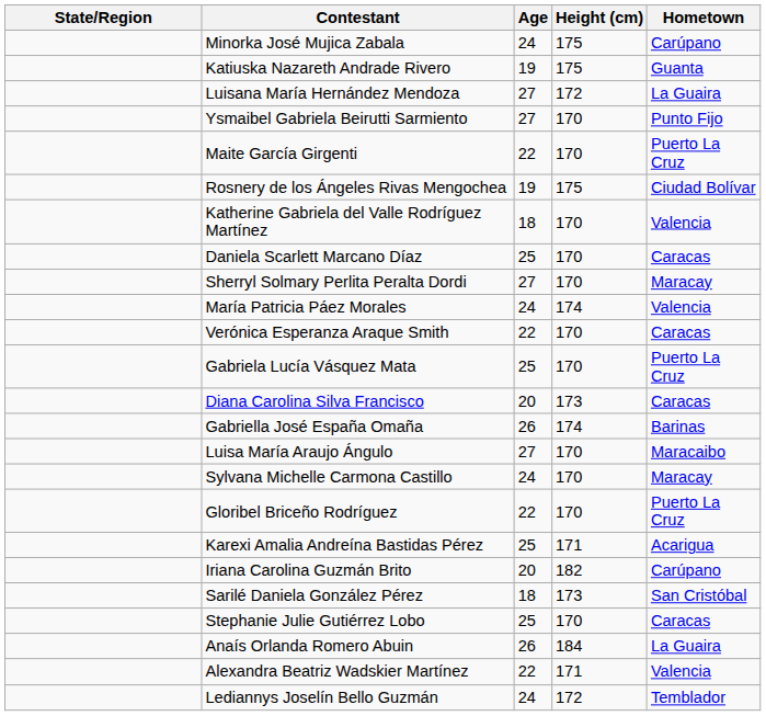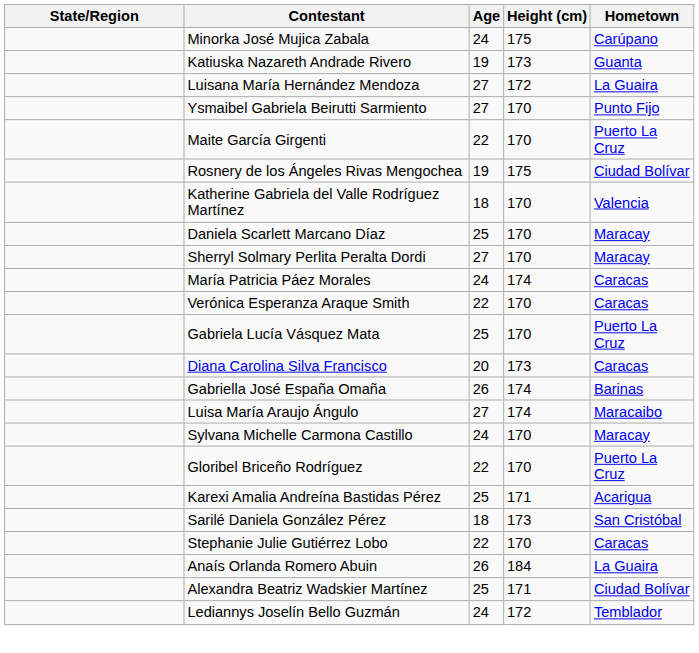 <table class="wikitable sortable" style="font-size:95%;">
 <tr>
 <th width="180">State/Region</th>
 <th width="290">Contestant</th>
 <th width="20">Age</th>
 <th>Height (cm)</th>
 <th width="100">Hometown</th>
 </tr>
 <tr>
 <td></td>
 <td>Minorka José Mujica Zabala</td>
 <td>24</td>
 <td>175</td>
 <td><a href='#'>Carúpano</a></td>
 </tr>
 <tr>
 <td></td>
 <td>Katiuska Nazareth Andrade Rivero</td>
 <td>19</td>
-<td>175</td>
+<td>173</td>
 <td><a href='#'>Guanta</a></td>
 </tr>
 <tr>
 <td></td>
 <td>Luisana María Hernández Mendoza</td>
 <td>27</td>
 <td>172</td>
 <td><a href='#'>La Guaira</a></td>
 </tr>
 <tr>
 <td></td>
 <td>Ysmaibel Gabriela Beirutti Sarmiento</td>
 <td>27</td>
 <td>170</td>
 <td><a href='#'>Punto Fijo</a></td>
 </tr>
 <tr>
 <td></td>
 <td>Maite García Girgenti</td>
 <td>22</td>
 <td>170</td>
 <td><a href='#'>Puerto La Cruz</a></td>
 </tr>
 <tr>
 <td></td>
 <td>Rosnery de los Ángeles Rivas Mengochea</td>
 <td>19</td>
 <td>175</td>
 <td><a href='#'>Ciudad Bolívar</a></td>
 </tr>
 <tr>
 <td></td>
 <td>Katherine Gabriela del Valle Rodríguez Martínez</td>
 <td>18</td>
 <td>170</td>
 <td><a href='#'>Valencia</a></td>
 </tr>
 <tr>
 <td></td>
 <td>Daniela Scarlett Marcano Díaz</td>
 <td>25</td>
 <td>170</td>
-<td><a href='#'>Caracas</a></td>
+<td><a href='#'>Maracay</a></td>
 </tr>
 <tr>
 <td></td>
 <td>Sherryl Solmary Perlita Peralta Dordi</td>
 <td>27</td>
 <td>170</td>
 <td><a href='#'>Maracay</a></td>
 </tr>
 <tr>
 <td></td>
 <td>María Patricia Páez Morales</td>
 <td>24</td>
 <td>174</td>
-<td><a href='#'>Valencia</a></td>
+<td><a href='#'>Caracas</a></td>
 </tr>
 <tr>
 <td></td>
 <td>Verónica Esperanza Araque Smith</td>
 <td>22</td>
 <td>170</td>
 <td><a href='#'>Caracas</a></td>
 </tr>
 <tr>
 <td></td>
 <td>Gabriela Lucía Vásquez Mata</td>
 <td>25</td>
 <td>170</td>
 <td><a href='#'>Puerto La Cruz</a></td>
 </tr>
 <tr>
 <td></td>
 <td><a href='#'>Diana Carolina Silva Francisco</a></td>
 <td>20</td>
 <td>173</td>
 <td><a href='#'>Caracas</a></td>
 </tr>
 <tr>
 <td></td>
 <td>Gabriella José España Omaña</td>
 <td>26</td>
 <td>174</td>
 <td><a href='#'>Barinas</a></td>
 </tr>
 <tr>
 <td></td>
 <td>Luisa María Araujo Ángulo</td>
 <td>27</td>
-<td>170</td>
+<td>174</td>
 <td><a href='#'>Maracaibo</a></td>
 </tr>
 <tr>
 <td></td>
 <td>Sylvana Michelle Carmona Castillo</td>
 <td>24</td>
 <td>170</td>
 <td><a href='#'>Maracay</a></td>
 </tr>
 <tr>
 <td></td>
 <td>Gloribel Briceño Rodríguez</td>
 <td>22</td>
 <td>170</td>
 <td><a href='#'>Puerto La Cruz</a></td>
 </tr>
 <tr>
 <td></td>
 <td>Karexi Amalia Andreína Bastidas Pérez</td>
 <td>25</td>
 <td>171</td>
 <td><a href='#'>Acarigua</a></td>
 </tr>
 <tr>
 <td></td>
-<td>Iriana Carolina Guzmán Brito</td>
-<td>20</td>
-<td>182</td>
-<td><a href='#'>Carúpano</a></td>
-</tr>
-<tr>
-<td></td>
 <td>Sarilé Daniela González Pérez</td>
 <td>18</td>
 <td>173</td>
 <td><a href='#'>San Cristóbal</a></td>
 </tr>
 <tr>
 <td></td>
 <td>Stephanie Julie Gutiérrez Lobo</td>
-<td>25</td>
+<td>22</td>
 <td>170</td>
 <td><a href='#'>Caracas</a></td>
 </tr>
 <tr>
 <td></td>
 <td>Anaís Orlanda Romero Abuin</td>
 <td>26</td>
 <td>184</td>
 <td><a href='#'>La Guaira</a></td>
 </tr>
 <tr>
 <td></td>
 <td>Alexandra Beatriz Wadskier Martínez</td>
-<td>22</td>
+<td>25</td>
 <td>171</td>
-<td><a href='#'>Valencia</a></td>
+<td><a href='#'>Ciudad Bolívar</a></td>
 </tr>
 <tr>
 <td></td>
 <td>Lediannys Joselín Bello Guzmán</td>
 <td>24</td>
 <td>172</td>
 <td><a href='#'>Temblador</a></td>
 </tr>
 </table>
